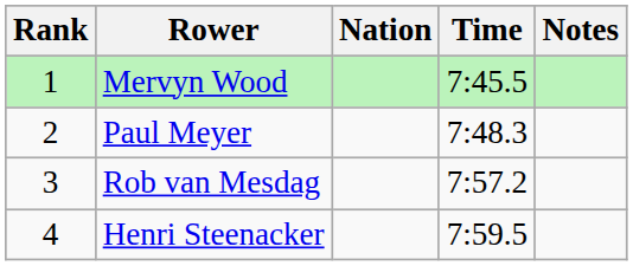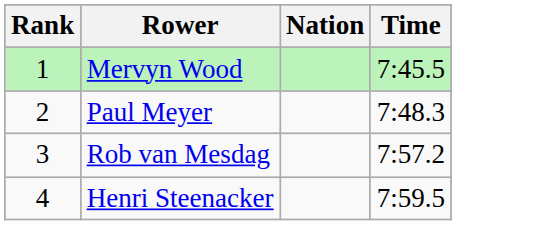 <table class="wikitable sortable" style="text-align:center">
 <tr>
 <th>Rank</th>
 <th>Rower</th>
 <th>Nation</th>
 <th>Time</th>
-<th>Notes</th>
 </tr>
 <tr bgcolor=bbf3bb>
 <td>1</td>
 <td align=left><a href='#'>Mervyn Wood</a></td>
 <td align=left></td>
 <td>7:45.5</td>
-<td></td>
 </tr>
 <tr>
 <td>2</td>
 <td align=left><a href='#'>Paul Meyer</a></td>
 <td align=left></td>
 <td>7:48.3</td>
-<td></td>
 </tr>
 <tr>
 <td>3</td>
 <td align=left><a href='#'>Rob van Mesdag</a></td>
 <td align=left></td>
 <td>7:57.2</td>
-<td></td>
 </tr>
 <tr>
 <td>4</td>
 <td align=left><a href='#'>Henri Steenacker</a></td>
 <td align=left></td>
 <td>7:59.5</td>
-<td></td>
 </tr>
 </table>
